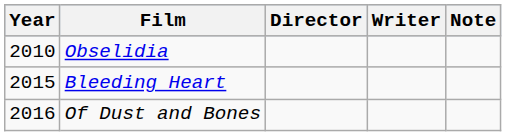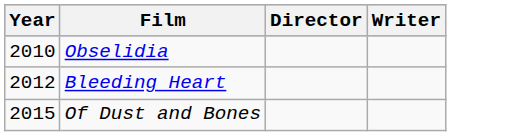 <table class="wikitable sortable">
 <tr style="background:#b0c4de; text-align:center;">
 <th>Year</th>
 <th>Film</th>
 <th>Director</th>
 <th>Writer</th>
-<th>Note</th>
 </tr>
 <tr>
 <td>2010</td>
 <td><em><a href='#'>Obselidia</a></em></td>
 <td></td>
 <td></td>
+</tr>
+<tr>
+<td>2012</td>
+<td><em><a href='#'>Bleeding Heart</a></em></td>
+<td></td>
 <td></td>
 </tr>
 <tr>
 <td>2015</td>
-<td><em><a href='#'>Bleeding Heart</a></em></td>
-<td></td>
-<td></td>
-<td></td>
-</tr>
-<tr>
-<td>2016</td>
 <td><em>Of Dust and Bones</em></td>
-<td></td>
 <td></td>
 <td></td>
 </tr>
 </table>
